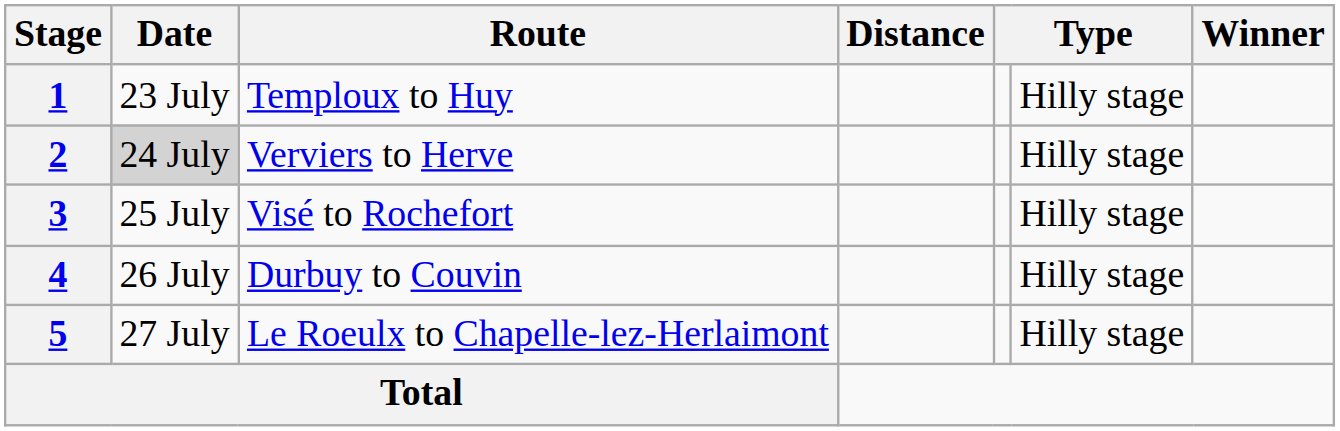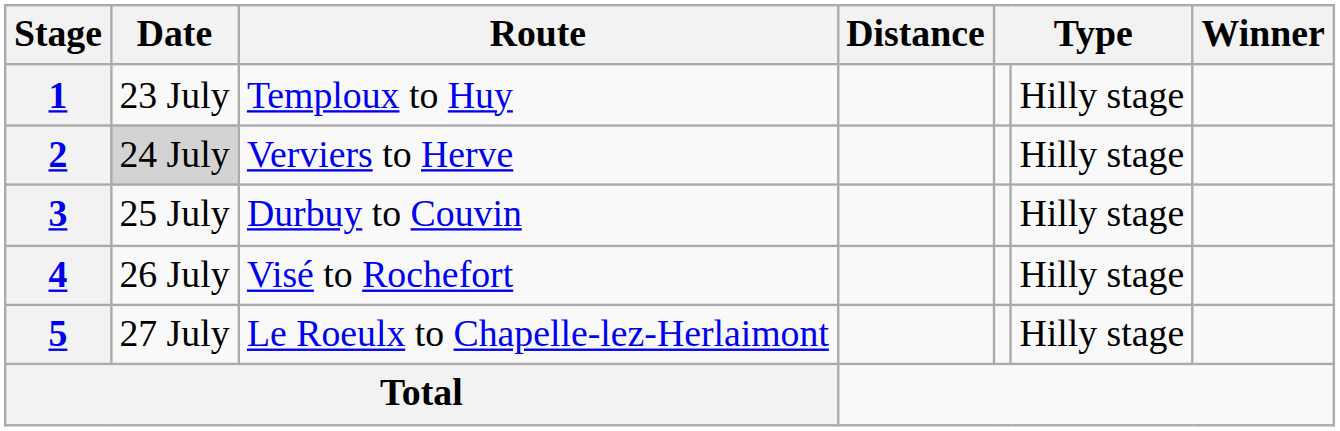 <table class="wikitable">
 <tr>
 <th scope="col">Stage</th>
 <th scope="col">Date</th>
 <th scope="col">Route</th>
 <th scope="col">Distance</th>
 <th scope="col" colspan="2">Type</th>
 <th scope="col">Winner</th>
 </tr>
 <tr>
 <th scope="row" style="text-align:center;"><a href='#'>1</a></th>
 <td style="text-align:center;">23 July</td>
 <td><a href='#'>Temploux</a> to <a href='#'>Huy</a></td>
 <td style="text-align:center;"></td>
 <td></td>
 <td>Hilly stage</td>
 <td></td>
 </tr>
 <tr>
 <th scope="row" style="text-align:center;"><a href='#'>2</a></th>
 <td style="background: lightgrey; text-align:center;">24 July</td>
 <td><a href='#'>Verviers</a> to <a href='#'>Herve</a></td>
 <td style="text-align:center;"></td>
 <td></td>
 <td>Hilly stage</td>
 <td></td>
 </tr>
 <tr>
 <th scope="row" style="text-align:center;"><a href='#'>3</a></th>
 <td style="text-align:center;">25 July</td>
-<td><a href='#'>Visé</a> to <a href='#'>Rochefort</a></td>
+<td><a href='#'>Durbuy</a> to <a href='#'>Couvin</a></td>
 <td style="text-align:center;"></td>
 <td></td>
 <td>Hilly stage</td>
 <td></td>
 </tr>
 <tr>
 <th scope="row" style="text-align:center;"><a href='#'>4</a></th>
 <td style="text-align:center;">26 July</td>
-<td><a href='#'>Durbuy</a> to <a href='#'>Couvin</a></td>
+<td><a href='#'>Visé</a> to <a href='#'>Rochefort</a></td>
 <td style="text-align:center;"></td>
 <td></td>
 <td>Hilly stage</td>
 <td></td>
 </tr>
 <tr>
 <th scope="row" style="text-align:center;"><a href='#'>5</a></th>
 <td style="text-align:center;">27 July</td>
 <td><a href='#'>Le Roeulx</a> to <a href='#'>Chapelle-lez-Herlaimont</a></td>
 <td style="text-align:center;"></td>
 <td></td>
 <td>Hilly stage</td>
 <td></td>
 </tr>
 <tr>
 <th colspan="3">Total</th>
 <td colspan="4" style="text-align:center;"></td>
 </tr>
 </table>
